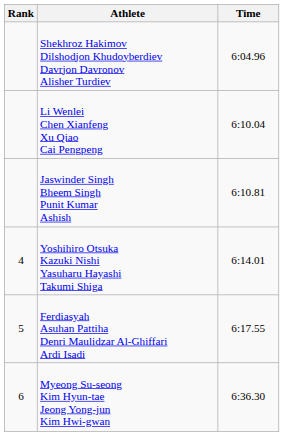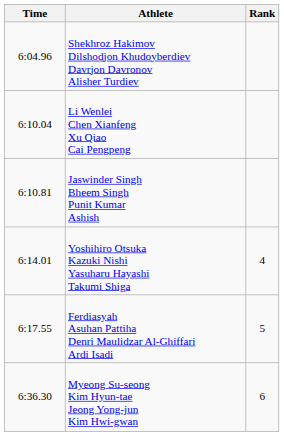 <table class=wikitable style="text-align:center">
 <tr>
+<th width=80>Time</th>
+<th width=250>Athlete</th>
 <th width=40>Rank</th>
-<th width=250>Athlete</th>
-<th width=80>Time</th>
 </tr>
 <tr>
+<td>6:04.96</td>
+<td align="left"><br><a href='#'>Shekhroz Hakimov</a><br><a href='#'>Dilshodjon Khudoyberdiev</a><br><a href='#'>Davrjon Davronov</a><br><a href='#'>Alisher Turdiev</a></td>
 <td></td>
-<td align="left"><br><a href='#'>Shekhroz Hakimov</a><br><a href='#'>Dilshodjon Khudoyberdiev</a><br><a href='#'>Davrjon Davronov</a><br><a href='#'>Alisher Turdiev</a></td>
-<td>6:04.96</td>
 </tr>
 <tr>
+<td>6:10.04</td>
+<td align="left"><br><a href='#'>Li Wenlei</a><br><a href='#'>Chen Xianfeng</a><br><a href='#'>Xu Qiao</a><br><a href='#'>Cai Pengpeng</a></td>
 <td></td>
-<td align="left"><br><a href='#'>Li Wenlei</a><br><a href='#'>Chen Xianfeng</a><br><a href='#'>Xu Qiao</a><br><a href='#'>Cai Pengpeng</a></td>
-<td>6:10.04</td>
 </tr>
 <tr>
+<td>6:10.81</td>
+<td align="left"><br><a href='#'>Jaswinder Singh</a><br><a href='#'>Bheem Singh</a><br><a href='#'>Punit Kumar</a><br><a href='#'>Ashish</a></td>
 <td></td>
-<td align="left"><br><a href='#'>Jaswinder Singh</a><br><a href='#'>Bheem Singh</a><br><a href='#'>Punit Kumar</a><br><a href='#'>Ashish</a></td>
-<td>6:10.81</td>
 </tr>
 <tr>
+<td>6:14.01</td>
+<td align="left"><br><a href='#'>Yoshihiro Otsuka</a><br><a href='#'>Kazuki Nishi</a><br><a href='#'>Yasuharu Hayashi</a><br><a href='#'>Takumi Shiga</a></td>
 <td>4</td>
-<td align="left"><br><a href='#'>Yoshihiro Otsuka</a><br><a href='#'>Kazuki Nishi</a><br><a href='#'>Yasuharu Hayashi</a><br><a href='#'>Takumi Shiga</a></td>
-<td>6:14.01</td>
 </tr>
 <tr>
+<td>6:17.55</td>
+<td align="left"><br><a href='#'>Ferdiasyah</a><br><a href='#'>Asuhan Pattiha</a><br><a href='#'>Denri Maulidzar Al-Ghiffari</a><br><a href='#'>Ardi Isadi</a></td>
 <td>5</td>
-<td align="left"><br><a href='#'>Ferdiasyah</a><br><a href='#'>Asuhan Pattiha</a><br><a href='#'>Denri Maulidzar Al-Ghiffari</a><br><a href='#'>Ardi Isadi</a></td>
-<td>6:17.55</td>
 </tr>
 <tr>
+<td>6:36.30</td>
+<td align="left"><br><a href='#'>Myeong Su-seong</a><br><a href='#'>Kim Hyun-tae</a><br><a href='#'>Jeong Yong-jun</a><br><a href='#'>Kim Hwi-gwan</a></td>
 <td>6</td>
-<td align="left"><br><a href='#'>Myeong Su-seong</a><br><a href='#'>Kim Hyun-tae</a><br><a href='#'>Jeong Yong-jun</a><br><a href='#'>Kim Hwi-gwan</a></td>
-<td>6:36.30</td>
 </tr>
 </table>
